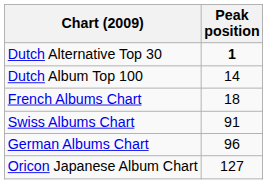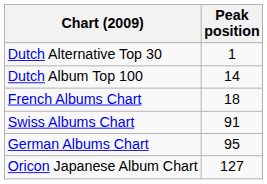 <table class="wikitable">
 <tr>
 <th>Chart (2009)</th>
 <th>Peak<br>position</th>
 </tr>
 <tr>
 <td><a href='#'>Dutch</a> Alternative Top 30</td>
-<td style="text-align:center;"><strong>1</strong></td>
+<td style="text-align:center;">1</td>
 </tr>
 <tr>
 <td><a href='#'>Dutch</a> Album Top 100</td>
 <td style="text-align:center;">14</td>
 </tr>
 <tr>
 <td><a href='#'>French Albums Chart</a></td>
 <td style="text-align:center;">18</td>
 </tr>
 <tr>
 <td><a href='#'>Swiss Albums Chart</a></td>
 <td style="text-align:center;">91</td>
 </tr>
 <tr>
 <td><a href='#'>German Albums Chart</a></td>
-<td style="text-align:center;">96</td>
+<td style="text-align:center;">95</td>
 </tr>
 <tr>
 <td><a href='#'>Oricon</a> Japanese Album Chart</td>
 <td style="text-align:center;">127</td>
 </tr>
 </table>
